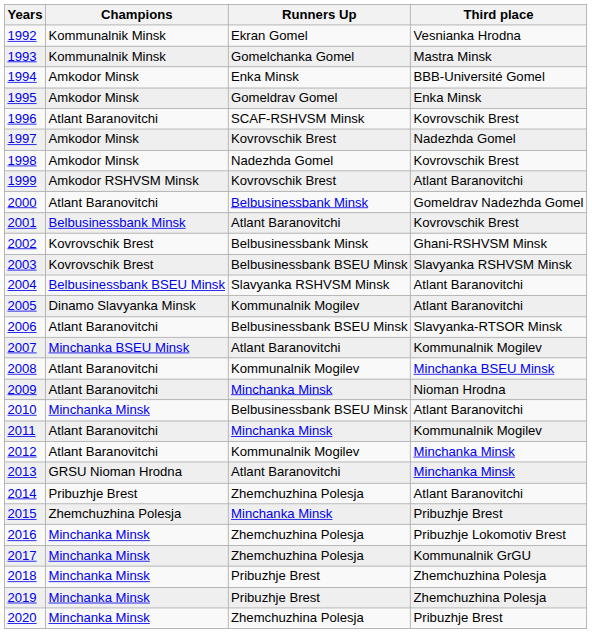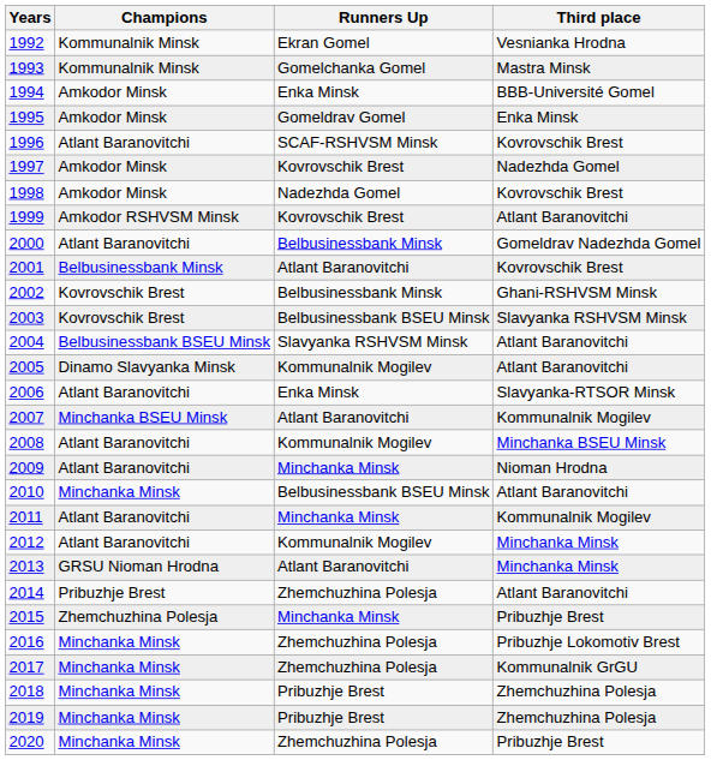 <table class="wikitable">
 <tr>
 <th>Years</th>
 <th>Champions</th>
 <th>Runners Up</th>
 <th>Third place</th>
 </tr>
 <tr>
 <td><a href='#'>1992</a></td>
 <td>Kommunalnik Minsk</td>
 <td>Ekran Gomel</td>
 <td>Vesnianka Hrodna</td>
 </tr>
 <tr style="background:#EFEFEF">
 <td><a href='#'>1993</a></td>
 <td>Kommunalnik Minsk</td>
 <td>Gomelchanka Gomel</td>
 <td>Mastra Minsk</td>
 </tr>
 <tr>
 <td><a href='#'>1994</a></td>
 <td>Amkodor Minsk</td>
 <td>Enka Minsk</td>
 <td>BBB-Université Gomel</td>
 </tr>
 <tr style="background:#EFEFEF">
 <td><a href='#'>1995</a></td>
 <td>Amkodor Minsk</td>
 <td>Gomeldrav Gomel</td>
 <td>Enka Minsk</td>
 </tr>
 <tr>
 <td><a href='#'>1996</a></td>
 <td>Atlant Baranovitchi</td>
 <td>SCAF-RSHVSM Minsk</td>
 <td>Kovrovschik Brest</td>
 </tr>
 <tr style="background:#EFEFEF">
 <td><a href='#'>1997</a></td>
 <td>Amkodor Minsk</td>
 <td>Kovrovschik Brest</td>
 <td>Nadezhda Gomel</td>
 </tr>
 <tr>
 <td><a href='#'>1998</a></td>
 <td>Amkodor Minsk</td>
 <td>Nadezhda Gomel</td>
 <td>Kovrovschik Brest</td>
 </tr>
 <tr style="background:#EFEFEF">
 <td><a href='#'>1999</a></td>
 <td>Amkodor RSHVSM Minsk</td>
 <td>Kovrovschik Brest</td>
 <td>Atlant Baranovitchi</td>
 </tr>
 <tr>
 <td><a href='#'>2000</a></td>
 <td>Atlant Baranovitchi</td>
 <td><a href='#'>Belbusinessbank Minsk</a></td>
 <td>Gomeldrav Nadezhda Gomel</td>
 </tr>
 <tr style="background:#EFEFEF">
 <td><a href='#'>2001</a></td>
 <td><a href='#'>Belbusinessbank Minsk</a></td>
 <td>Atlant Baranovitchi</td>
 <td>Kovrovschik Brest</td>
 </tr>
 <tr>
 <td><a href='#'>2002</a></td>
 <td>Kovrovschik Brest</td>
 <td>Belbusinessbank Minsk</td>
 <td>Ghani-RSHVSM Minsk</td>
 </tr>
 <tr style="background:#EFEFEF">
 <td><a href='#'>2003</a></td>
 <td>Kovrovschik Brest</td>
 <td>Belbusinessbank BSEU Minsk</td>
 <td>Slavyanka RSHVSM Minsk</td>
 </tr>
 <tr>
 <td><a href='#'>2004</a></td>
 <td><a href='#'>Belbusinessbank BSEU Minsk</a></td>
 <td>Slavyanka RSHVSM Minsk</td>
 <td>Atlant Baranovitchi</td>
 </tr>
 <tr style="background:#EFEFEF">
 <td><a href='#'>2005</a></td>
 <td>Dinamo Slavyanka Minsk</td>
 <td>Kommunalnik Mogilev</td>
 <td>Atlant Baranovitchi</td>
 </tr>
 <tr>
 <td><a href='#'>2006</a></td>
 <td>Atlant Baranovitchi</td>
-<td>Belbusinessbank BSEU Minsk</td>
+<td>Enka Minsk</td>
 <td>Slavyanka-RTSOR Minsk</td>
 </tr>
 <tr style="background:#EFEFEF">
 <td><a href='#'>2007</a></td>
 <td><a href='#'>Minchanka BSEU Minsk</a></td>
 <td>Atlant Baranovitchi</td>
 <td>Kommunalnik Mogilev</td>
 </tr>
 <tr>
 <td><a href='#'>2008</a></td>
 <td>Atlant Baranovitchi</td>
 <td>Kommunalnik Mogilev</td>
 <td><a href='#'>Minchanka BSEU Minsk</a></td>
 </tr>
 <tr style="background:#EFEFEF">
 <td><a href='#'>2009</a></td>
 <td>Atlant Baranovitchi</td>
 <td><a href='#'>Minchanka Minsk</a></td>
 <td>Nioman Hrodna</td>
 </tr>
 <tr>
 <td><a href='#'>2010</a></td>
 <td><a href='#'>Minchanka Minsk</a></td>
 <td>Belbusinessbank BSEU Minsk</td>
 <td>Atlant Baranovitchi</td>
 </tr>
 <tr style="background:#EFEFEF">
 <td><a href='#'>2011</a></td>
 <td>Atlant Baranovitchi</td>
 <td><a href='#'>Minchanka Minsk</a></td>
 <td>Kommunalnik Mogilev</td>
 </tr>
 <tr>
 <td><a href='#'>2012</a></td>
 <td>Atlant Baranovitchi</td>
 <td>Kommunalnik Mogilev</td>
 <td><a href='#'>Minchanka Minsk</a></td>
 </tr>
 <tr style="background:#EFEFEF">
 <td><a href='#'>2013</a></td>
 <td>GRSU Nioman Hrodna</td>
 <td>Atlant Baranovitchi</td>
 <td><a href='#'>Minchanka Minsk</a></td>
 </tr>
 <tr>
 <td><a href='#'>2014</a></td>
 <td>Pribuzhje Brest</td>
 <td>Zhemchuzhina Polesja</td>
 <td>Atlant Baranovitchi</td>
 </tr>
 <tr style="background:#EFEFEF">
 <td><a href='#'>2015</a></td>
 <td>Zhemchuzhina Polesja</td>
 <td><a href='#'>Minchanka Minsk</a></td>
 <td>Pribuzhje Brest</td>
 </tr>
 <tr>
 <td><a href='#'>2016</a></td>
 <td><a href='#'>Minchanka Minsk</a></td>
 <td>Zhemchuzhina Polesja</td>
 <td>Pribuzhje Lokomotiv Brest</td>
 </tr>
 <tr style="background:#EFEFEF">
 <td><a href='#'>2017</a></td>
 <td><a href='#'>Minchanka Minsk</a></td>
 <td>Zhemchuzhina Polesja</td>
 <td>Kommunalnik GrGU</td>
 </tr>
 <tr>
 <td><a href='#'>2018</a></td>
 <td><a href='#'>Minchanka Minsk</a></td>
 <td>Pribuzhje Brest</td>
 <td>Zhemchuzhina Polesja</td>
 </tr>
 <tr style="background:#EFEFEF">
 <td><a href='#'>2019</a></td>
 <td><a href='#'>Minchanka Minsk</a></td>
 <td>Pribuzhje Brest</td>
 <td>Zhemchuzhina Polesja</td>
 </tr>
 <tr>
 <td><a href='#'>2020</a></td>
 <td><a href='#'>Minchanka Minsk</a></td>
 <td>Zhemchuzhina Polesja</td>
 <td>Pribuzhje Brest</td>
 </tr>
 </table>
